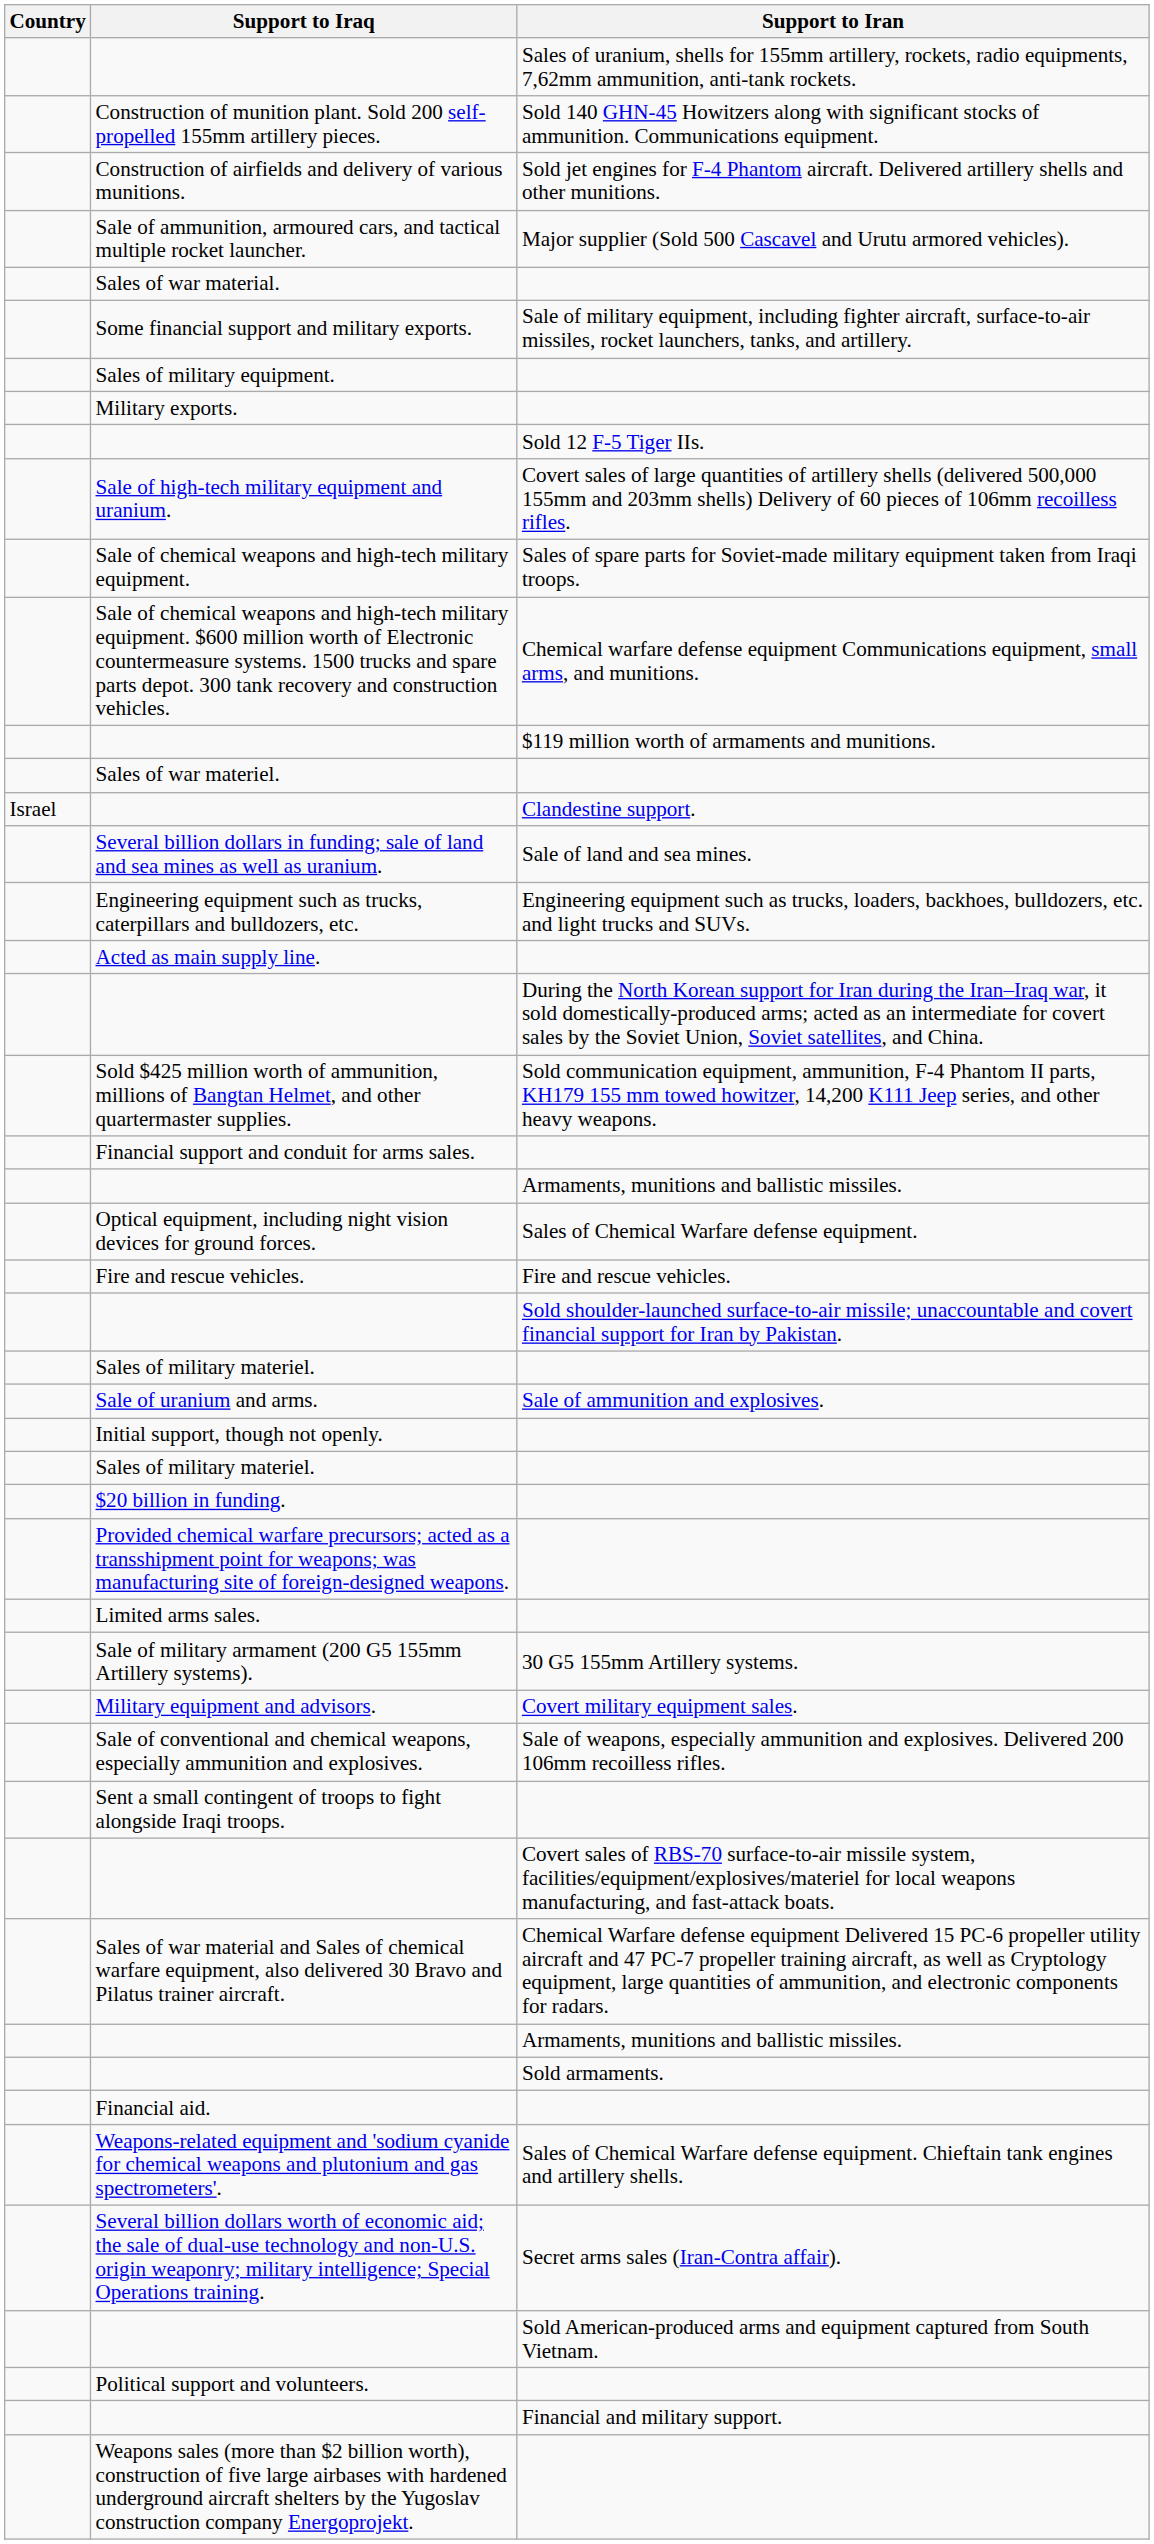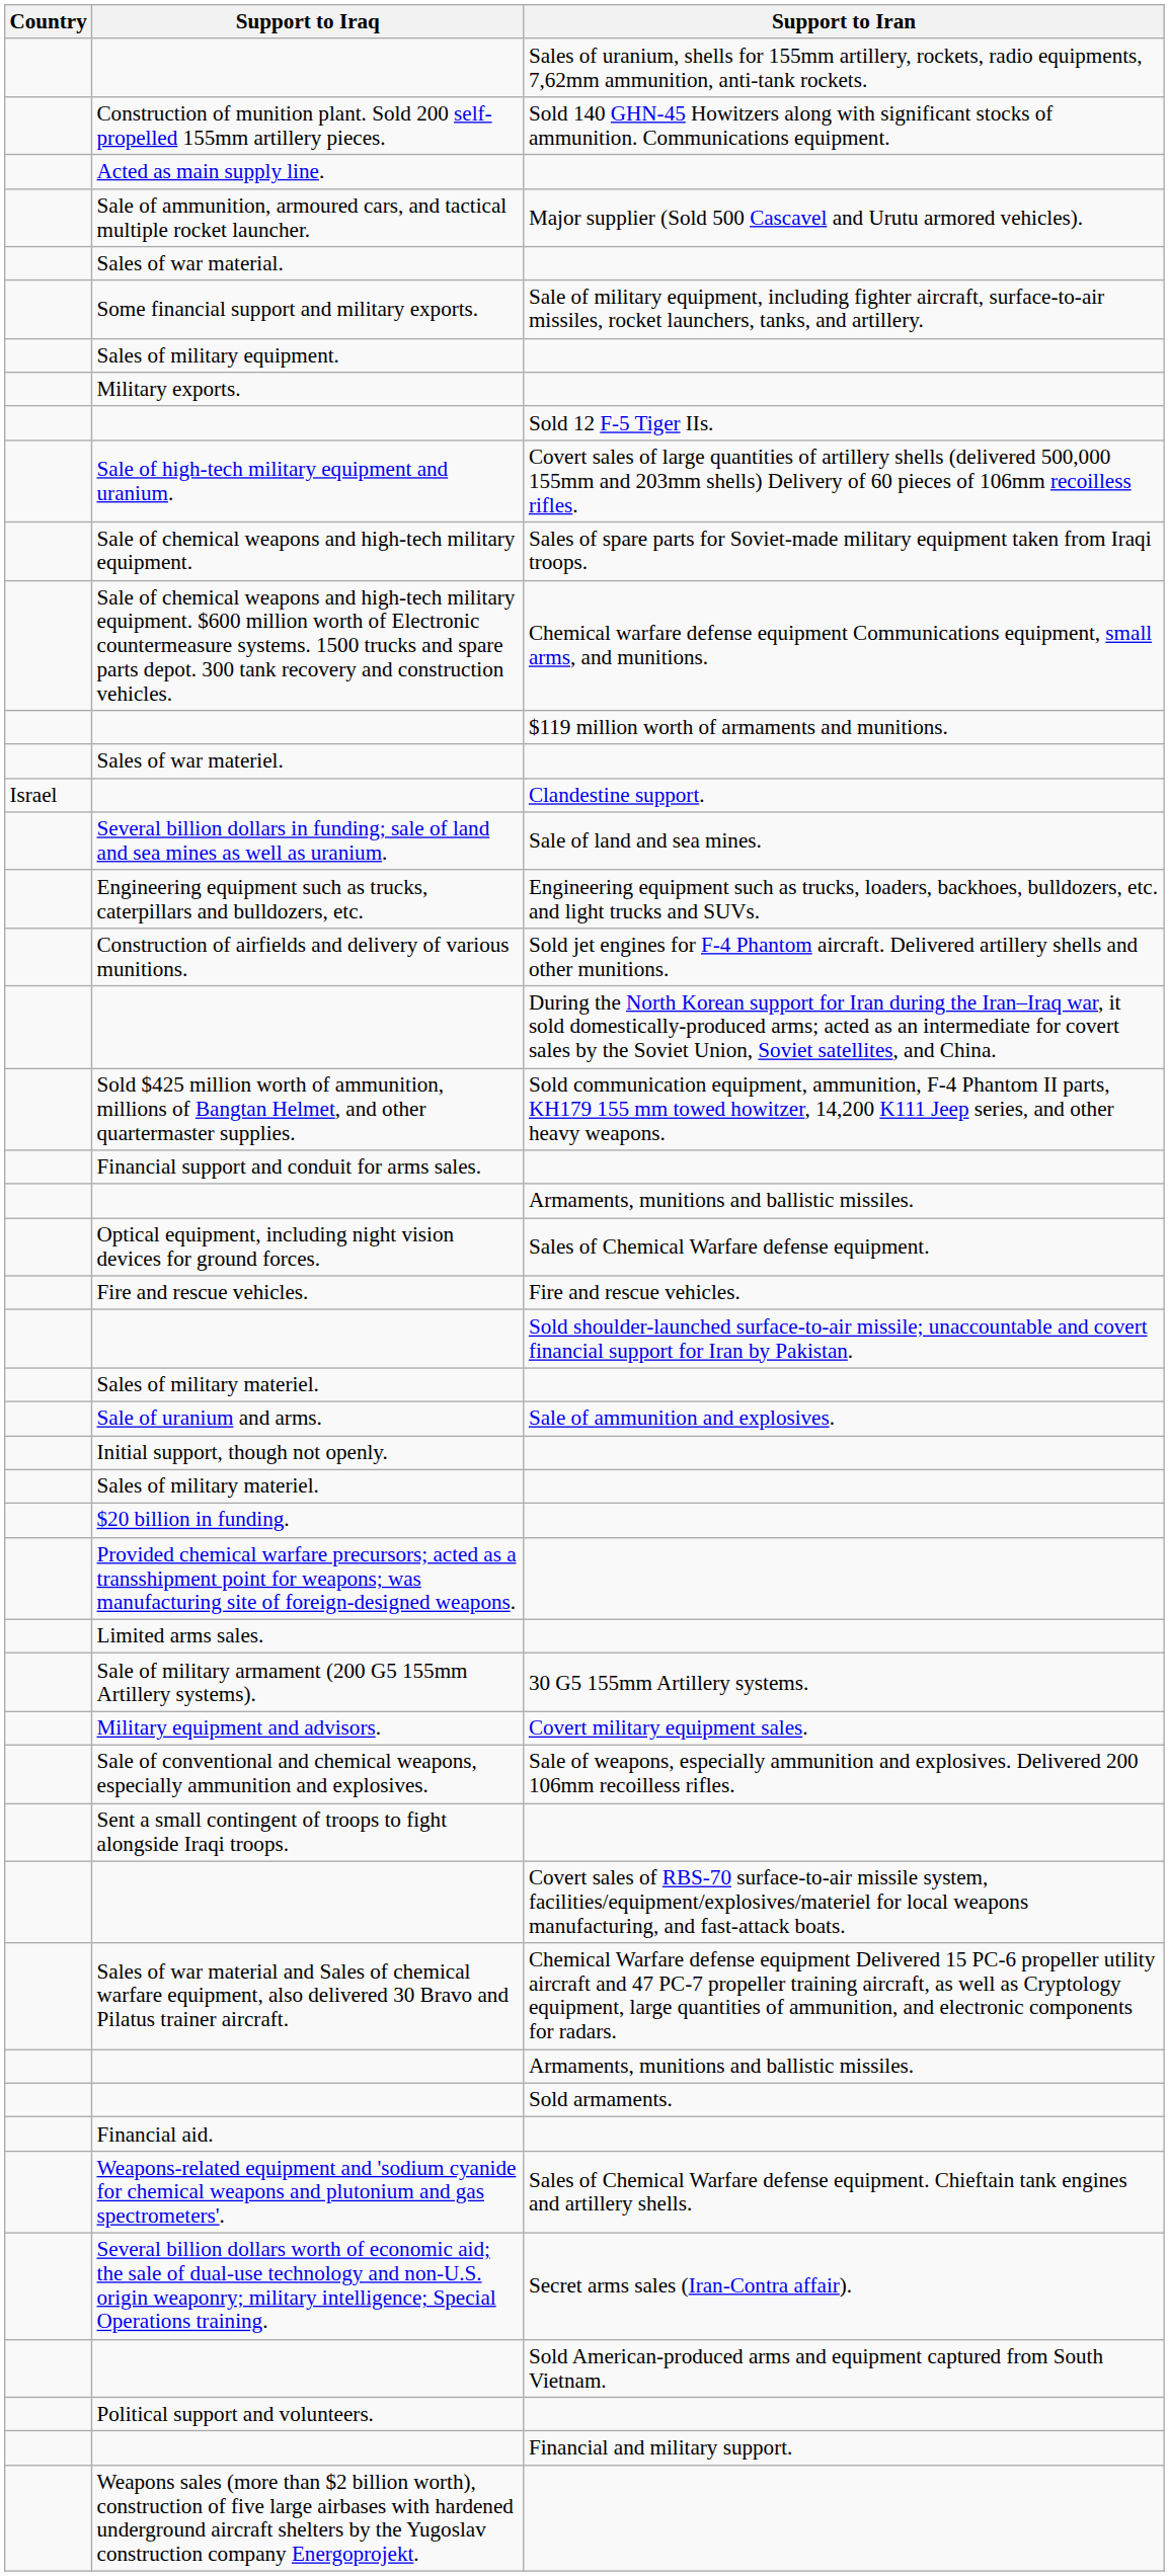 <table class="wikitable">
 <tr>
 <th>Country</th>
 <th>Support to Iraq</th>
 <th>Support to Iran</th>
 </tr>
 <tr>
 <td></td>
 <td></td>
 <td>Sales of uranium, shells for 155mm artillery, rockets, radio equipments, 7,62mm ammunition, anti-tank rockets.</td>
 </tr>
 <tr>
 <td></td>
 <td>Construction of munition plant. Sold 200 <a href='#'>self-propelled</a> 155mm artillery pieces.</td>
 <td>Sold 140 <a href='#'>GHN-45</a> Howitzers along with significant stocks of ammunition. Communications equipment.</td>
 </tr>
 <tr>
 <td></td>
-<td>Construction of airfields and delivery of various munitions.</td>
-<td>Sold jet engines for <a href='#'>F-4 Phantom</a> aircraft. Delivered artillery shells and other munitions.</td>
+<td><a href='#'>Acted as main supply line</a>.</td>
+<td></td>
 </tr>
 <tr>
 <td></td>
 <td>Sale of ammunition, armoured cars, and tactical multiple rocket launcher.</td>
 <td>Major supplier (Sold 500 <a href='#'>Cascavel</a> and Urutu armored vehicles).</td>
 </tr>
 <tr>
 <td></td>
 <td>Sales of war material.</td>
 <td></td>
 </tr>
 <tr>
 <td></td>
 <td>Some financial support and military exports.</td>
 <td>Sale of military equipment, including fighter aircraft, surface-to-air missiles, rocket launchers, tanks, and artillery.</td>
 </tr>
 <tr>
 <td></td>
 <td>Sales of military equipment.</td>
 <td></td>
 </tr>
 <tr>
 <td></td>
 <td>Military exports.</td>
 <td></td>
 </tr>
 <tr>
 <td></td>
 <td></td>
 <td>Sold 12 <a href='#'>F-5 Tiger</a> IIs.</td>
 </tr>
 <tr>
 <td></td>
 <td><a href='#'>Sale of high-tech military equipment and uranium</a>.</td>
 <td>Covert sales of large quantities of artillery shells (delivered 500,000 155mm and 203mm shells) Delivery of 60 pieces of 106mm <a href='#'>recoilless rifles</a>.</td>
 </tr>
 <tr>
 <td></td>
 <td>Sale of chemical weapons and high-tech military equipment.</td>
 <td>Sales of spare parts for Soviet-made military equipment taken from Iraqi troops.</td>
 </tr>
 <tr>
 <td></td>
 <td>Sale of chemical weapons and high-tech military equipment. $600 million worth of Electronic countermeasure systems. 1500 trucks and spare parts depot. 300 tank recovery and construction vehicles.</td>
 <td>Chemical warfare defense equipment Communications equipment, <a href='#'>small arms</a>, and munitions.</td>
 </tr>
 <tr>
 <td></td>
 <td></td>
 <td>$119 million worth of armaments and munitions.</td>
 </tr>
 <tr>
 <td></td>
 <td>Sales of war materiel.</td>
 <td></td>
 </tr>
 <tr>
 <td> Israel</td>
 <td></td>
 <td><a href='#'>Clandestine support</a>.</td>
 </tr>
 <tr>
 <td></td>
 <td><a href='#'>Several billion dollars in funding; sale of land and sea mines as well as uranium</a>.</td>
 <td>Sale of land and sea mines.</td>
 </tr>
 <tr>
 <td></td>
 <td>Engineering equipment such as trucks, caterpillars and bulldozers, etc.</td>
 <td>Engineering equipment such as trucks, loaders, backhoes, bulldozers, etc. and light trucks and SUVs.</td>
 </tr>
 <tr>
 <td></td>
-<td><a href='#'>Acted as main supply line</a>.</td>
-<td></td>
+<td>Construction of airfields and delivery of various munitions.</td>
+<td>Sold jet engines for <a href='#'>F-4 Phantom</a> aircraft. Delivered artillery shells and other munitions.</td>
 </tr>
 <tr>
 <td></td>
 <td></td>
 <td>During the <a href='#'>North Korean support for Iran during the Iran–Iraq war</a>, it sold domestically-produced arms; acted as an intermediate for covert sales by the Soviet Union, <a href='#'>Soviet satellites</a>, and China.</td>
 </tr>
 <tr>
 <td></td>
 <td>Sold $425 million worth of ammunition, millions of <a href='#'>Bangtan Helmet</a>, and other quartermaster supplies.</td>
 <td>Sold communication equipment, ammunition, F-4 Phantom II parts, <a href='#'>KH179 155 mm towed howitzer</a>, 14,200 <a href='#'>K111 Jeep</a> series, and other heavy weapons.</td>
 </tr>
 <tr>
 <td></td>
 <td>Financial support and conduit for arms sales.</td>
 <td></td>
 </tr>
 <tr>
 <td></td>
 <td></td>
 <td>Armaments, munitions and ballistic missiles.</td>
 </tr>
 <tr>
 <td></td>
 <td>Optical equipment, including night vision devices for ground forces.</td>
 <td>Sales of Chemical Warfare defense equipment.</td>
 </tr>
 <tr>
 <td></td>
 <td>Fire and rescue vehicles.</td>
 <td>Fire and rescue vehicles.</td>
 </tr>
 <tr>
 <td></td>
 <td></td>
 <td><a href='#'>Sold shoulder-launched surface-to-air missile; unaccountable and covert financial support for Iran by Pakistan</a>.</td>
 </tr>
 <tr>
 <td></td>
 <td>Sales of military materiel.</td>
 <td></td>
 </tr>
 <tr>
 <td></td>
 <td><a href='#'>Sale of uranium</a> and arms.</td>
 <td><a href='#'>Sale of ammunition and explosives</a>.</td>
 </tr>
 <tr>
 <td></td>
 <td>Initial support, though not openly.</td>
 <td></td>
 </tr>
 <tr>
 <td></td>
 <td>Sales of military materiel.</td>
 <td></td>
 </tr>
 <tr>
 <td></td>
 <td><a href='#'>$20 billion in funding</a>.</td>
 <td></td>
 </tr>
 <tr>
 <td></td>
 <td><a href='#'>Provided chemical warfare precursors; acted as a transshipment point for weapons; was manufacturing site of foreign-designed weapons</a>.</td>
 <td></td>
 </tr>
 <tr>
 <td></td>
 <td>Limited arms sales.</td>
 <td></td>
 </tr>
 <tr>
 <td></td>
 <td>Sale of military armament (200 G5 155mm Artillery systems).</td>
 <td>30 G5 155mm Artillery systems.</td>
 </tr>
 <tr>
 <td></td>
 <td><a href='#'>Military equipment and advisors</a>.</td>
 <td><a href='#'>Covert military equipment sales</a>.</td>
 </tr>
 <tr>
 <td></td>
 <td>Sale of conventional and chemical weapons, especially ammunition and explosives.</td>
 <td>Sale of weapons, especially ammunition and explosives. Delivered 200 106mm recoilless rifles.</td>
 </tr>
 <tr>
 <td></td>
 <td>Sent a small contingent of troops to fight alongside Iraqi troops.</td>
 <td></td>
 </tr>
 <tr>
 <td></td>
 <td></td>
 <td>Covert sales of <a href='#'>RBS-70</a> surface-to-air missile system, facilities/equipment/explosives/materiel for local weapons manufacturing, and fast-attack boats.</td>
 </tr>
 <tr>
 <td></td>
 <td>Sales of war material and Sales of chemical warfare equipment, also delivered 30 Bravo and Pilatus trainer aircraft.</td>
 <td>Chemical Warfare defense equipment Delivered 15 PC-6 propeller utility aircraft and 47 PC-7 propeller training aircraft, as well as Cryptology equipment, large quantities of ammunition, and electronic components for radars.</td>
 </tr>
 <tr>
 <td></td>
 <td></td>
 <td>Armaments, munitions and ballistic missiles.</td>
 </tr>
 <tr>
 <td></td>
 <td></td>
 <td>Sold armaments.</td>
 </tr>
 <tr>
 <td></td>
 <td>Financial aid.</td>
 <td></td>
 </tr>
 <tr>
 <td></td>
 <td><a href='#'>Weapons-related equipment and 'sodium cyanide for chemical weapons and plutonium and gas spectrometers'</a>.</td>
 <td>Sales of Chemical Warfare defense equipment. Chieftain tank engines and artillery shells.</td>
 </tr>
 <tr>
 <td></td>
 <td><a href='#'>Several billion dollars worth of economic aid; the sale of dual-use technology and non-U.S. origin weaponry; military intelligence; Special Operations training</a>.</td>
 <td>Secret arms sales (<a href='#'>Iran-Contra affair</a>).</td>
 </tr>
 <tr>
 <td></td>
 <td></td>
 <td>Sold American-produced arms and equipment captured from South Vietnam.</td>
 </tr>
 <tr>
 <td></td>
 <td>Political support and volunteers.</td>
 <td></td>
 </tr>
 <tr>
 <td></td>
 <td></td>
 <td>Financial and military support.</td>
 </tr>
 <tr>
 <td></td>
 <td>Weapons sales (more than $2 billion worth), construction of five large airbases with hardened underground aircraft shelters by the Yugoslav construction company <a href='#'>Energoprojekt</a>.</td>
 <td></td>
 </tr>
 </table>
